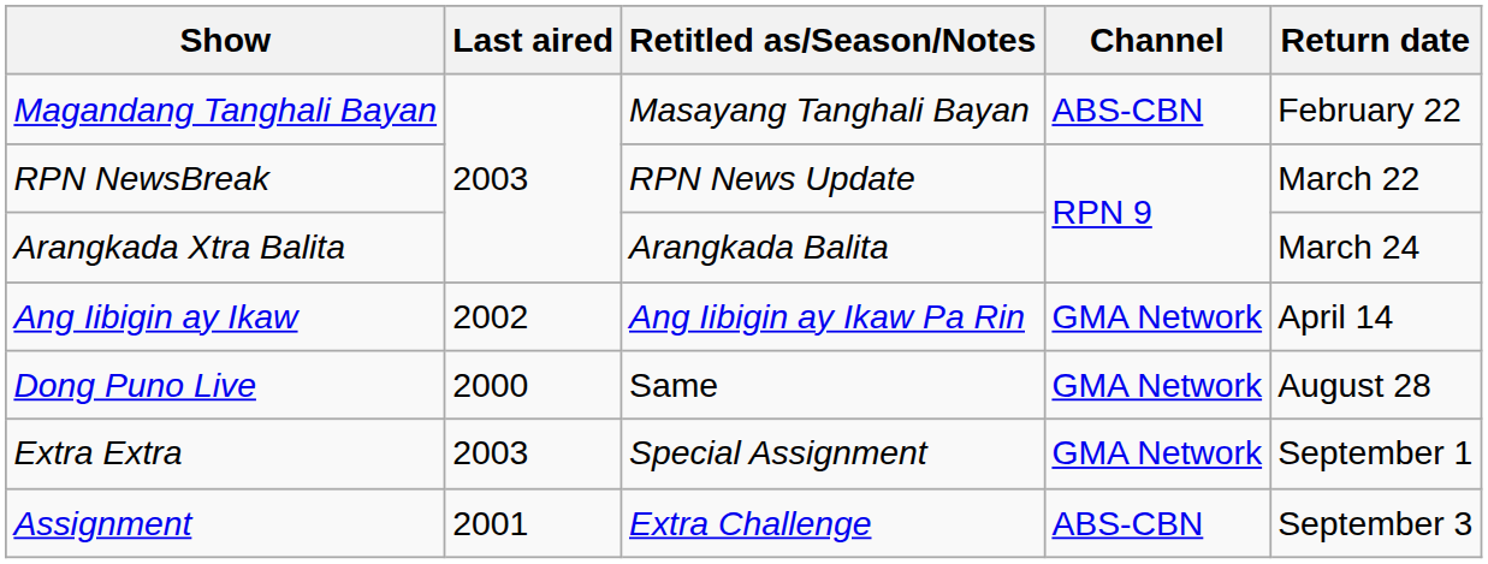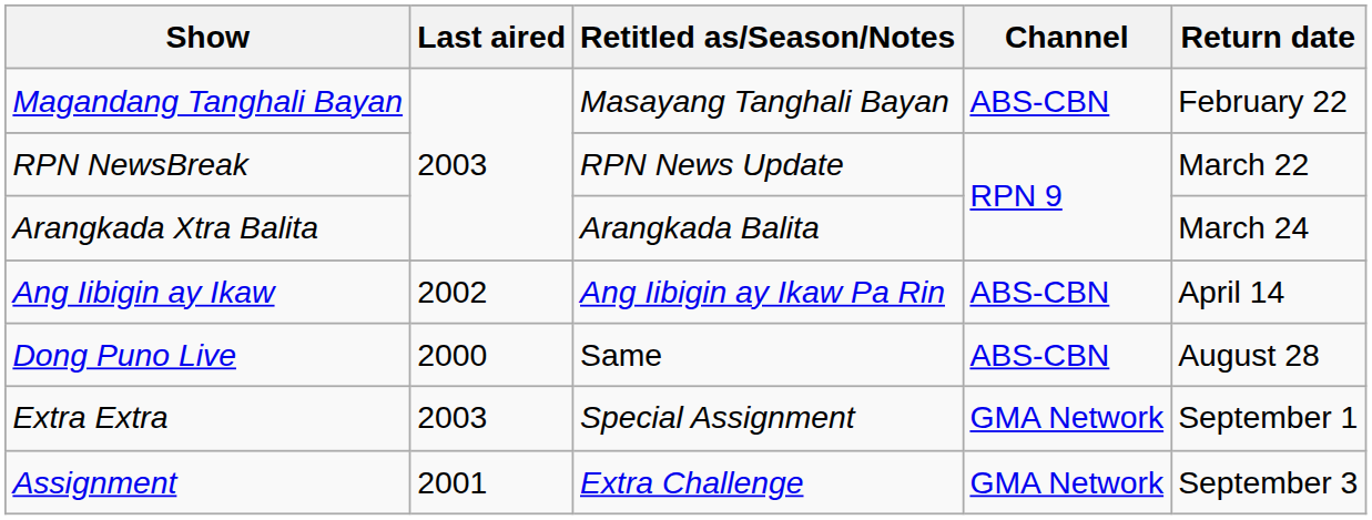 <table class="wikitable" style="text-align:left; line-height:25px; width:auto;">
 <tr>
 <th>Show</th>
 <th>Last aired</th>
 <th>Retitled as/Season/Notes</th>
 <th>Channel</th>
 <th>Return date</th>
 </tr>
 <tr>
 <td><em><a href='#'>Magandang Tanghali Bayan</a></em></td>
 <td rowspan="3">2003</td>
 <td><em>Masayang Tanghali Bayan</em></td>
 <td><a href='#'>ABS-CBN</a></td>
 <td>February 22</td>
 </tr>
 <tr>
 <td><em>RPN NewsBreak</em></td>
 <td><em>RPN News Update</em></td>
 <td rowspan="2"><a href='#'>RPN 9</a></td>
 <td>March 22</td>
 </tr>
 <tr>
 <td><em>Arangkada Xtra Balita</em></td>
 <td><em>Arangkada Balita</em></td>
 <td>March 24</td>
 </tr>
 <tr>
 <td><em><a href='#'>Ang Iibigin ay Ikaw</a></em></td>
 <td>2002</td>
 <td><em><a href='#'>Ang Iibigin ay Ikaw Pa Rin</a></em></td>
-<td><a href='#'>GMA Network</a></td>
+<td><a href='#'>ABS-CBN</a></td>
 <td>April 14</td>
 </tr>
 <tr>
 <td><em><a href='#'>Dong Puno Live</a></em></td>
 <td>2000</td>
 <td>Same</td>
-<td><a href='#'>GMA Network</a></td>
+<td><a href='#'>ABS-CBN</a></td>
 <td>August 28</td>
 </tr>
 <tr>
 <td><em>Extra Extra</em></td>
 <td>2003</td>
 <td><em>Special Assignment</em></td>
 <td><a href='#'>GMA Network</a></td>
 <td>September 1</td>
 </tr>
 <tr>
 <td><em><a href='#'>Assignment</a></em></td>
 <td>2001</td>
 <td><em><a href='#'>Extra Challenge</a></em></td>
-<td><a href='#'>ABS-CBN</a></td>
+<td><a href='#'>GMA Network</a></td>
 <td>September 3</td>
 </tr>
 </table>
